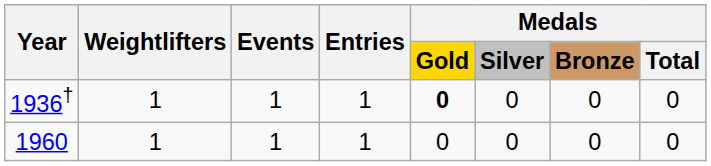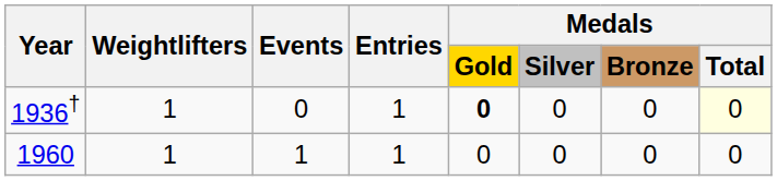 <table class=wikitable>
 <tr>
 <th rowspan=2>Year</th>
 <th rowspan=2>Weightlifters</th>
 <th rowspan=2>Events</th>
 <th rowspan=2>Entries</th>
 <th colspan=4>Medals</th>
 </tr>
 <tr>
 <td align=center bgcolor=gold><strong>Gold</strong></td>
 <td align=center bgcolor=silver><strong>Silver</strong></td>
 <td align=center bgcolor=cc9966><strong>Bronze</strong></td>
 <th>Total</th>
 </tr>
 <tr align=center>
 <td><a href='#'>1936</a><sup>†</sup></td>
 <td>1</td>
-<td>1</td>
+<td>0</td>
 <td>1</td>
 <td><strong>0</strong></td>
 <td>0</td>
 <td>0</td>
-<td>0</td>
+<td style="background: lightyellow;">0</td>
 </tr>
 <tr align=center>
 <td><a href='#'>1960</a></td>
 <td>1</td>
 <td>1</td>
 <td>1</td>
 <td>0</td>
 <td>0</td>
 <td>0</td>
 <td>0</td>
 </tr>
 </table>
